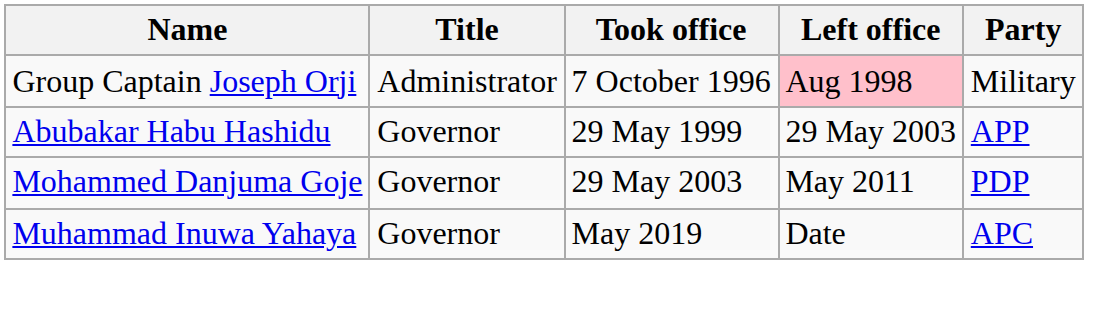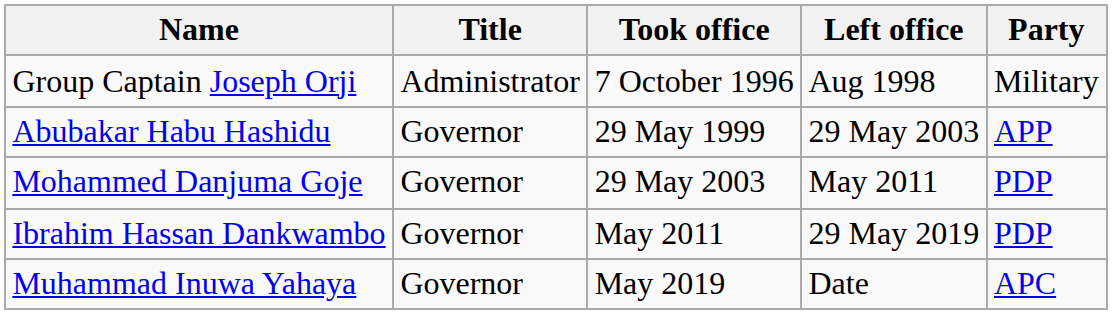 <table class="wikitable">
 <tr>
 <th>Name</th>
 <th>Title</th>
 <th>Took office</th>
 <th>Left office</th>
 <th>Party</th>
 </tr>
 <tr>
 <td>Group Captain <a href='#'>Joseph Orji</a></td>
 <td>Administrator</td>
 <td>7 October 1996</td>
-<td style="background: pink;">Aug 1998</td>
+<td>Aug 1998</td>
 <td>Military</td>
 </tr>
 <tr>
 <td><a href='#'>Abubakar Habu Hashidu</a></td>
 <td>Governor</td>
 <td>29 May 1999</td>
 <td>29 May 2003</td>
 <td><a href='#'>APP</a></td>
 </tr>
 <tr>
 <td><a href='#'>Mohammed Danjuma Goje</a></td>
 <td>Governor</td>
 <td>29 May 2003</td>
 <td>May 2011</td>
 <td><a href='#'>PDP</a></td>
 </tr>
 <tr>
+<td><a href='#'>Ibrahim Hassan Dankwambo</a></td>
+<td>Governor</td>
+<td>May 2011</td>
+<td>29 May 2019</td>
+<td><a href='#'>PDP</a></td>
+</tr>
+<tr>
 <td><a href='#'>Muhammad Inuwa Yahaya</a></td>
 <td>Governor</td>
 <td>May 2019</td>
 <td>Date</td>
 <td><a href='#'>APC</a></td>
 </tr>
 </table>
